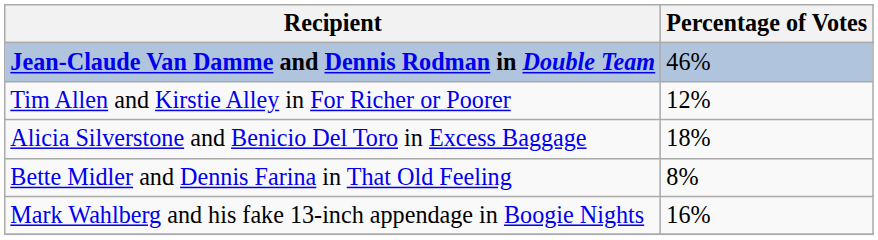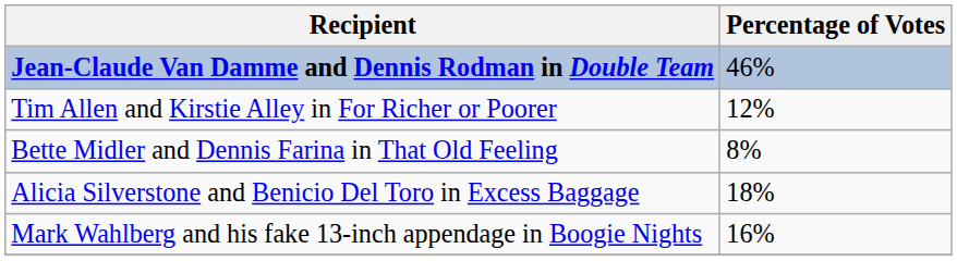 <table class="wikitable sortable plainrowheaders">
 <tr>
 <th>Recipient</th>
 <th>Percentage of Votes</th>
 </tr>
 <tr>
 </tr>
 <tr style="background:#B0C4DE;">
 <td><strong><a href='#'>Jean-Claude Van Damme</a> and <a href='#'>Dennis Rodman</a> in <em><a href='#'>Double Team</a><strong><em></td>
 <td></strong>46%<strong></td>
 </tr>
 <tr>
 <td><a href='#'>Tim Allen</a> and <a href='#'>Kirstie Alley</a> in </em><a href='#'>For Richer or Poorer</a><em></td>
 <td>12%</td>
 </tr>
 <tr>
+<td><a href='#'>Bette Midler</a> and <a href='#'>Dennis Farina</a> in </em><a href='#'>That Old Feeling</a><em></td>
+<td>8%</td>
+</tr>
+<tr>
 <td><a href='#'>Alicia Silverstone</a> and <a href='#'>Benicio Del Toro</a> in </em><a href='#'>Excess Baggage</a><em></td>
 <td>18%</td>
-</tr>
-<tr>
-<td><a href='#'>Bette Midler</a> and <a href='#'>Dennis Farina</a> in </em><a href='#'>That Old Feeling</a><em></td>
-<td>8%</td>
 </tr>
 <tr>
 <td><a href='#'>Mark Wahlberg</a> and his fake 13-inch appendage in </em><a href='#'>Boogie Nights</a><em></td>
 <td>16%</td>
 </tr>
 <tr>
 </tr>
 </table>
